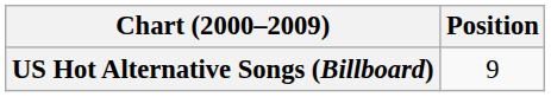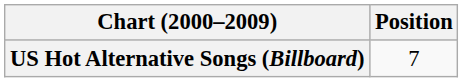 <table class="wikitable plainrowheaders" style="text-align:center">
 <tr>
 <th>Chart (2000–2009)</th>
 <th>Position</th>
 </tr>
 <tr>
 <th scope="row">US Hot Alternative Songs (<em>Billboard</em>)</th>
-<td>9</td>
+<td>7</td>
 </tr>
 </table>
